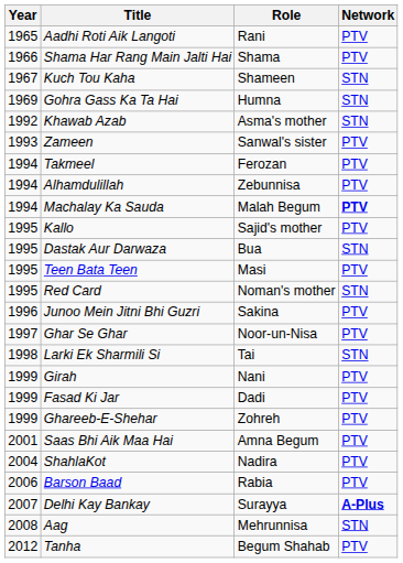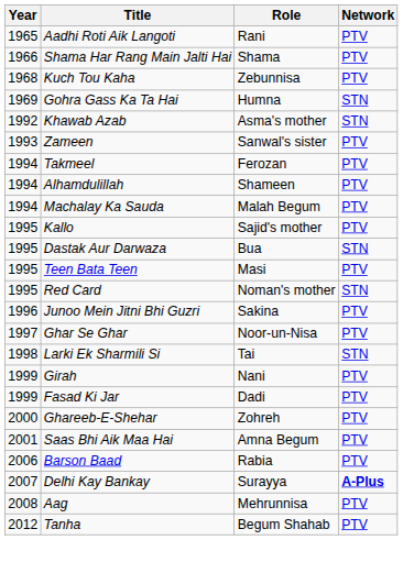 <table class="wikitable sortable plainrowheaders">
 <tr style="text-align:center;">
 <th scope="col">Year</th>
 <th scope="col">Title</th>
 <th scope="col">Role</th>
 <th scope="col">Network</th>
 </tr>
 <tr>
 <td>1965</td>
 <td><em>Aadhi Roti Aik Langoti</em></td>
 <td>Rani</td>
 <td><a href='#'>PTV</a></td>
 </tr>
 <tr>
 <td>1966</td>
 <td><em>Shama Har Rang Main Jalti Hai</em></td>
 <td>Shama</td>
 <td><a href='#'>PTV</a></td>
 </tr>
 <tr>
-<td>1967</td>
+<td>1968</td>
 <td><em>Kuch Tou Kaha</em></td>
-<td>Shameen</td>
-<td><a href='#'>STN</a></td>
+<td>Zebunnisa</td>
+<td><a href='#'>PTV</a></td>
 </tr>
 <tr>
 <td>1969</td>
 <td><em>Gohra Gass Ka Ta Hai</em></td>
 <td>Humna</td>
 <td><a href='#'>STN</a></td>
 </tr>
 <tr>
 <td>1992</td>
 <td><em>Khawab Azab</em></td>
 <td>Asma's mother</td>
 <td><a href='#'>STN</a></td>
 </tr>
 <tr>
 <td>1993</td>
 <td><em>Zameen</em></td>
 <td>Sanwal's sister</td>
 <td><a href='#'>PTV</a></td>
 </tr>
 <tr>
 <td>1994</td>
 <td><em>Takmeel</em></td>
 <td>Ferozan</td>
 <td><a href='#'>PTV</a></td>
 </tr>
 <tr>
 <td>1994</td>
 <td><em>Alhamdulillah</em></td>
-<td>Zebunnisa</td>
+<td>Shameen</td>
 <td><a href='#'>PTV</a></td>
 </tr>
 <tr>
 <td>1994</td>
 <td><em>Machalay Ka Sauda</em></td>
 <td>Malah Begum</td>
-<td><strong><a href='#'>PTV</a></strong></td>
+<td><a href='#'>PTV</a></td>
 </tr>
 <tr>
 <td>1995</td>
 <td><em>Kallo</em></td>
 <td>Sajid's mother</td>
 <td><a href='#'>PTV</a></td>
 </tr>
 <tr>
 <td>1995</td>
 <td><em>Dastak Aur Darwaza</em></td>
 <td>Bua</td>
 <td><a href='#'>STN</a></td>
 </tr>
 <tr>
 <td>1995</td>
 <td><em><a href='#'>Teen Bata Teen</a></em></td>
 <td>Masi</td>
 <td><a href='#'>PTV</a></td>
 </tr>
 <tr>
 <td>1995</td>
 <td><em>Red Card</em></td>
 <td>Noman's mother</td>
 <td><a href='#'>STN</a></td>
 </tr>
 <tr>
 <td>1996</td>
 <td><em>Junoo Mein Jitni Bhi Guzri</em></td>
 <td>Sakina</td>
 <td><a href='#'>PTV</a></td>
 </tr>
 <tr>
 <td>1997</td>
 <td><em>Ghar Se Ghar</em></td>
 <td>Noor-un-Nisa</td>
 <td><a href='#'>PTV</a></td>
 </tr>
 <tr>
 <td>1998</td>
 <td><em>Larki Ek Sharmili Si</em></td>
 <td>Tai</td>
 <td><a href='#'>STN</a></td>
 </tr>
 <tr>
 <td>1999</td>
 <td><em>Girah</em></td>
 <td>Nani</td>
 <td><a href='#'>PTV</a></td>
 </tr>
 <tr>
 <td>1999</td>
 <td><em>Fasad Ki Jar</em></td>
 <td>Dadi</td>
 <td><a href='#'>PTV</a></td>
 </tr>
 <tr>
-<td>1999</td>
+<td>2000</td>
 <td><em>Ghareeb-E-Shehar</em></td>
 <td>Zohreh</td>
 <td><a href='#'>PTV</a></td>
 </tr>
 <tr>
 <td>2001</td>
 <td><em>Saas Bhi Aik Maa Hai</em></td>
 <td>Amna Begum</td>
-<td><a href='#'>PTV</a></td>
-</tr>
-<tr>
-<td>2004</td>
-<td><em>ShahlaKot</em></td>
-<td>Nadira</td>
 <td><a href='#'>PTV</a></td>
 </tr>
 <tr>
 <td>2006</td>
 <td><em><a href='#'>Barson Baad</a></em></td>
 <td>Rabia</td>
 <td><a href='#'>PTV</a></td>
 </tr>
 <tr>
 <td>2007</td>
 <td><em>Delhi Kay Bankay</em></td>
 <td>Surayya</td>
 <td><strong><a href='#'>A-Plus</a></strong></td>
 </tr>
 <tr>
 <td>2008</td>
 <td><em>Aag</em></td>
 <td>Mehrunnisa</td>
-<td><a href='#'>STN</a></td>
+<td><a href='#'>PTV</a></td>
 </tr>
 <tr>
 <td>2012</td>
 <td><em>Tanha</em></td>
 <td>Begum Shahab</td>
 <td><a href='#'>PTV</a></td>
 </tr>
 </table>
